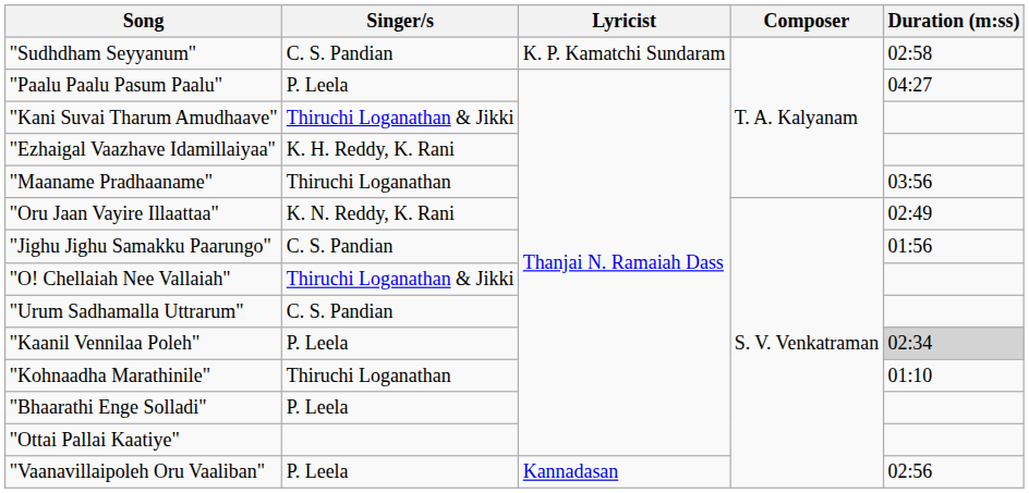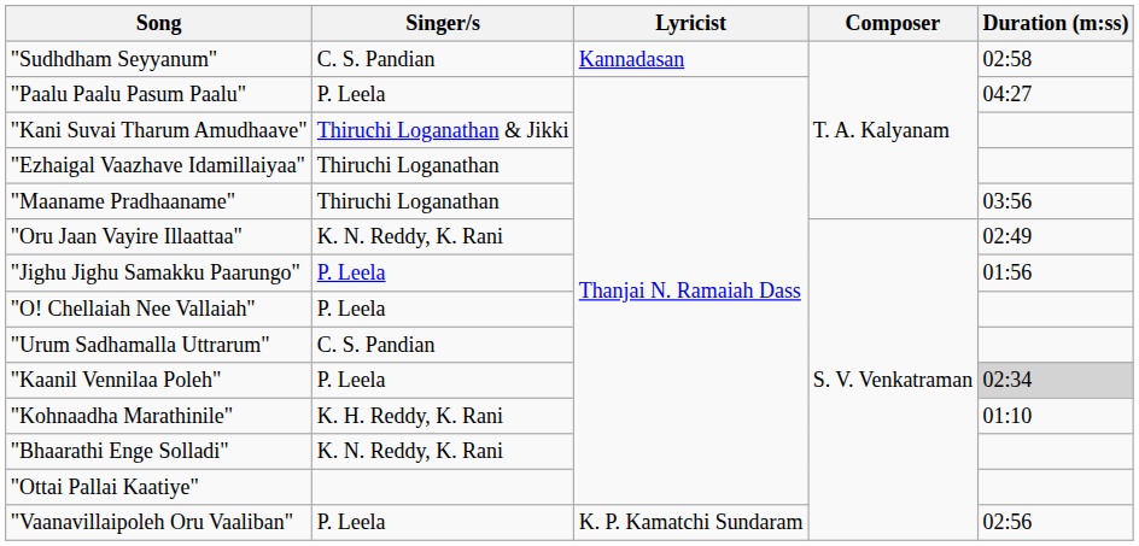 <table class="wikitable" style="font-size:95%;">
 <tr>
 <th>Song</th>
 <th>Singer/s</th>
 <th>Lyricist</th>
 <th>Composer</th>
 <th>Duration (m:ss)</th>
 </tr>
 <tr>
 <td>"Sudhdham Seyyanum"</td>
 <td>C. S. Pandian</td>
-<td>K. P. Kamatchi Sundaram</td>
+<td><a href='#'>Kannadasan</a></td>
 <td rowspan="5">T. A. Kalyanam</td>
 <td>02:58</td>
 </tr>
 <tr>
 <td>"Paalu Paalu Pasum Paalu"</td>
 <td>P. Leela</td>
 <td rowspan=12><a href='#'>Thanjai N. Ramaiah Dass</a></td>
 <td>04:27</td>
 </tr>
 <tr>
 <td>"Kani Suvai Tharum Amudhaave"</td>
 <td><a href='#'>Thiruchi Loganathan</a> & Jikki</td>
 <td></td>
 </tr>
 <tr>
 <td>"Ezhaigal Vaazhave Idamillaiyaa"</td>
-<td>K. H. Reddy, K. Rani</td>
+<td>Thiruchi Loganathan</td>
 <td></td>
 </tr>
 <tr>
 <td>"Maaname Pradhaaname"</td>
 <td>Thiruchi Loganathan</td>
 <td>03:56</td>
 </tr>
 <tr>
 <td>"Oru Jaan Vayire Illaattaa"</td>
 <td>K. N. Reddy, K. Rani</td>
 <td rowspan=9>S. V. Venkatraman</td>
 <td>02:49</td>
 </tr>
 <tr>
 <td>"Jighu Jighu Samakku Paarungo"</td>
-<td>C. S. Pandian</td>
+<td><a href='#'>P. Leela</a></td>
 <td>01:56</td>
 </tr>
 <tr>
 <td>"O! Chellaiah Nee Vallaiah"</td>
-<td><a href='#'>Thiruchi Loganathan</a> & Jikki</td>
+<td>P. Leela</td>
 <td></td>
 </tr>
 <tr>
 <td>"Urum Sadhamalla Uttrarum"</td>
 <td>C. S. Pandian</td>
 <td></td>
 </tr>
 <tr>
 <td>"Kaanil Vennilaa Poleh"</td>
 <td>P. Leela</td>
 <td style="background: lightgrey;">02:34</td>
 </tr>
 <tr>
 <td>"Kohnaadha Marathinile"</td>
-<td>Thiruchi Loganathan</td>
+<td>K. H. Reddy, K. Rani</td>
 <td>01:10</td>
 </tr>
 <tr>
 <td>"Bhaarathi Enge Solladi"</td>
-<td>P. Leela</td>
+<td>K. N. Reddy, K. Rani</td>
 <td></td>
 </tr>
 <tr>
 <td>"Ottai Pallai Kaatiye"</td>
 <td></td>
 <td></td>
 </tr>
 <tr>
 <td>"Vaanavillaipoleh Oru Vaaliban"</td>
 <td>P. Leela</td>
-<td><a href='#'>Kannadasan</a></td>
+<td>K. P. Kamatchi Sundaram</td>
 <td>02:56</td>
 </tr>
 </table>
